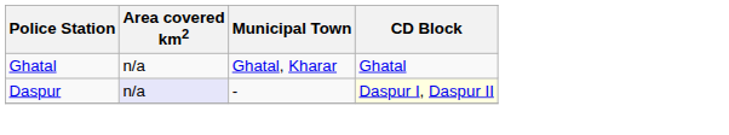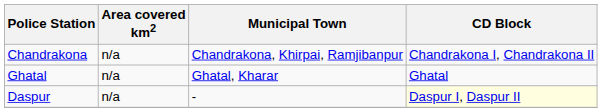 <table class="wikitable sortable">
 <tr>
 <th>Police Station</th>
 <th>Area covered<br>km<sup>2</sup></th>
 <th>Municipal Town</th>
 <th>CD Block</th>
+</tr>
+<tr>
+<td><a href='#'>Chandrakona</a></td>
+<td>n/a</td>
+<td><a href='#'>Chandrakona</a>, <a href='#'>Khirpai</a>, <a href='#'>Ramjibanpur</a></td>
+<td><a href='#'>Chandrakona I</a>, <a href='#'>Chandrakona II</a></td>
 </tr>
 <tr>
 <td><a href='#'>Ghatal</a></td>
 <td>n/a</td>
 <td><a href='#'>Ghatal</a>, <a href='#'>Kharar</a></td>
 <td><a href='#'>Ghatal</a></td>
 </tr>
 <tr>
 <td><a href='#'>Daspur</a></td>
-<td style="background: lavender;">n/a</td>
+<td>n/a</td>
 <td>-</td>
 <td style="background: lightyellow;"><a href='#'>Daspur I</a>, <a href='#'>Daspur II</a></td>
 </tr>
 <tr>
 </tr>
 </table>
